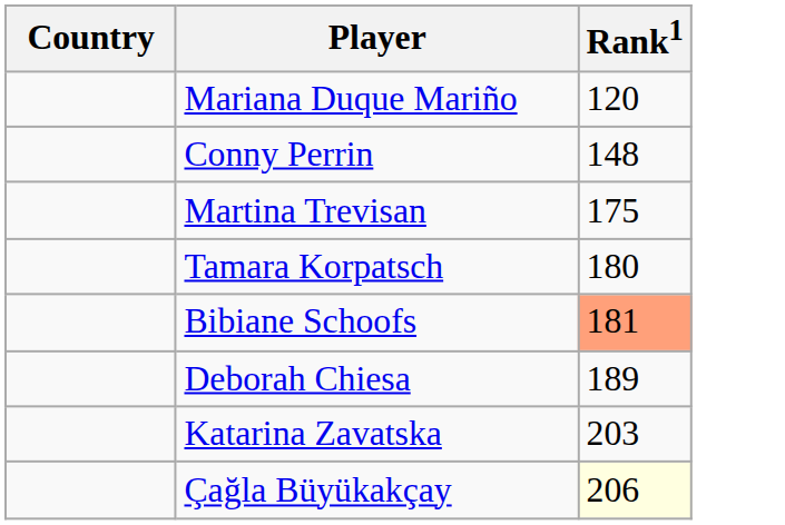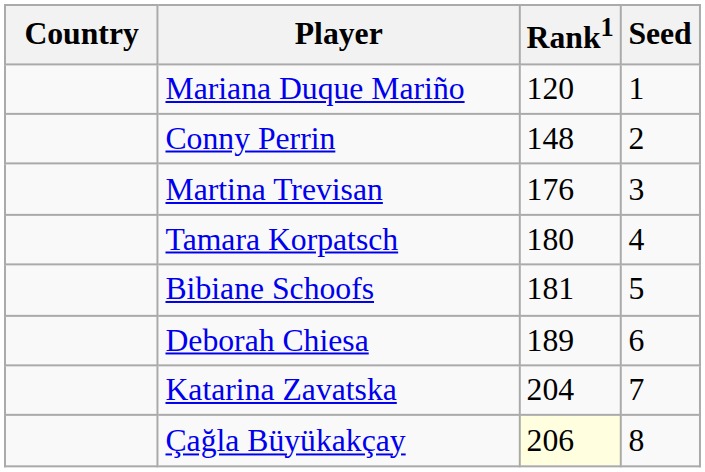 <table class="sortable wikitable">
 <tr>
 <th width="70">Country</th>
 <th width="175">Player</th>
 <th>Rank<sup>1</sup></th>
+<th>Seed</th>
 </tr>
 <tr>
 <td></td>
 <td><a href='#'>Mariana Duque Mariño</a></td>
 <td>120</td>
+<td>1</td>
 </tr>
 <tr>
 <td></td>
 <td><a href='#'>Conny Perrin</a></td>
 <td>148</td>
+<td>2</td>
 </tr>
 <tr>
 <td></td>
 <td><a href='#'>Martina Trevisan</a></td>
-<td>175</td>
+<td>176</td>
+<td>3</td>
 </tr>
 <tr>
 <td></td>
 <td><a href='#'>Tamara Korpatsch</a></td>
 <td>180</td>
+<td>4</td>
 </tr>
 <tr>
 <td></td>
 <td><a href='#'>Bibiane Schoofs</a></td>
-<td style="background: lightsalmon;">181</td>
+<td>181</td>
+<td>5</td>
 </tr>
 <tr>
 <td></td>
 <td><a href='#'>Deborah Chiesa</a></td>
 <td>189</td>
+<td>6</td>
 </tr>
 <tr>
 <td></td>
 <td><a href='#'>Katarina Zavatska</a></td>
-<td>203</td>
+<td>204</td>
+<td>7</td>
 </tr>
 <tr>
 <td></td>
 <td><a href='#'>Çağla Büyükakçay</a></td>
 <td style="background: lightyellow;">206</td>
+<td>8</td>
 </tr>
 </table>
